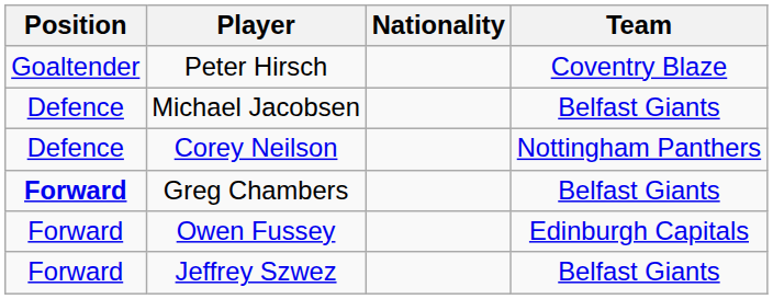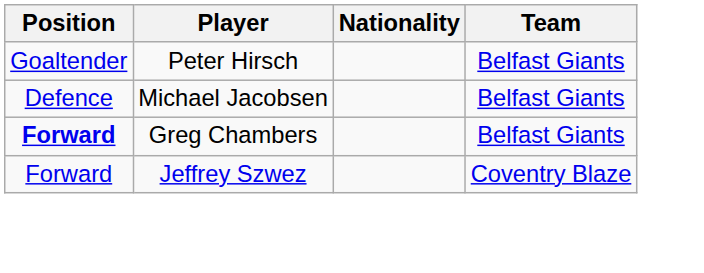 <table class="wikitable">
 <tr>
 <th>Position</th>
 <th>Player</th>
 <th>Nationality</th>
 <th>Team</th>
 </tr>
 <tr align="center">
 <td><a href='#'>Goaltender</a></td>
 <td>Peter Hirsch</td>
 <td></td>
-<td><a href='#'>Coventry Blaze</a></td>
+<td><a href='#'>Belfast Giants</a></td>
 </tr>
 <tr align="center">
 <td><a href='#'>Defence</a></td>
 <td>Michael Jacobsen</td>
 <td></td>
 <td><a href='#'>Belfast Giants</a></td>
-</tr>
-<tr align="center">
-<td><a href='#'>Defence</a></td>
-<td><a href='#'>Corey Neilson</a></td>
-<td></td>
-<td><a href='#'>Nottingham Panthers</a></td>
 </tr>
 <tr align="center">
 <td><strong><a href='#'>Forward</a></strong></td>
 <td>Greg Chambers</td>
 <td></td>
 <td><a href='#'>Belfast Giants</a></td>
 </tr>
 <tr align="center">
 <td><a href='#'>Forward</a></td>
-<td><a href='#'>Owen Fussey</a></td>
-<td></td>
-<td><a href='#'>Edinburgh Capitals</a></td>
-</tr>
-<tr align="center">
-<td><a href='#'>Forward</a></td>
 <td><a href='#'>Jeffrey Szwez</a></td>
 <td></td>
-<td><a href='#'>Belfast Giants</a></td>
+<td><a href='#'>Coventry Blaze</a></td>
 </tr>
 </table>
